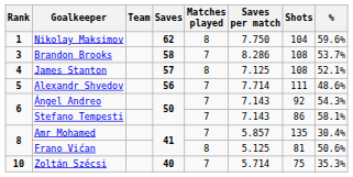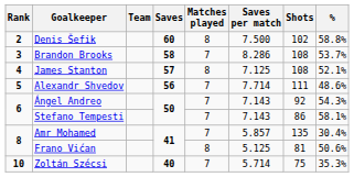 <table class="wikitable sortable" style="text-align: center; font-size: 90%; margin-left: 1em;">
 <tr>
 <th>Rank</th>
 <th>Goalkeeper</th>
 <th>Team</th>
 <th>Saves</th>
 <th>Matches<br>played</th>
 <th>Saves<br>per match</th>
 <th>Shots</th>
 <th>%</th>
 </tr>
 <tr>
-<td><strong>1</strong></td>
-<td style="text-align: left;" data-sort-value="Maksimov, Nikolay"><a href='#'>Nikolay Maksimov</a></td>
+<td><strong>2</strong></td>
+<td style="text-align: left;" data-sort-value="Šefik, Denis"><a href='#'>Denis Šefik</a></td>
 <td style="text-align: left;"></td>
-<td><strong>62</strong></td>
+<td><strong>60</strong></td>
 <td>8</td>
-<td>7.750</td>
-<td>104</td>
-<td>59.6%</td>
+<td>7.500</td>
+<td>102</td>
+<td>58.8%</td>
 </tr>
 <tr>
 <td><strong>3</strong></td>
 <td style="text-align: left;" data-sort-value="Brooks, Brooks"><a href='#'>Brandon Brooks</a></td>
 <td style="text-align: left;"></td>
 <td><strong>58</strong></td>
 <td>7</td>
 <td>8.286</td>
 <td>108</td>
 <td>53.7%</td>
 </tr>
 <tr>
 <td><strong>4</strong></td>
 <td style="text-align: left;" data-sort-value="Stanton, James"><a href='#'>James Stanton</a></td>
 <td style="text-align: left;"></td>
 <td><strong>57</strong></td>
 <td>8</td>
 <td>7.125</td>
 <td>108</td>
 <td>52.1%</td>
 </tr>
 <tr>
 <td><strong>5</strong></td>
 <td style="text-align: left;" data-sort-value="Shvedov, Alexandr"><a href='#'>Alexandr Shvedov</a></td>
 <td style="text-align: left;"></td>
 <td><strong>56</strong></td>
 <td>7</td>
 <td>7.714</td>
 <td>111</td>
 <td>48.6%</td>
 </tr>
 <tr>
 <td rowspan="2"><strong>6</strong></td>
 <td style="text-align: left;" data-sort-value="Andreo, Ángel"><a href='#'>Ángel Andreo</a></td>
 <td style="text-align: left;"></td>
 <td rowspan="2"><strong>50</strong></td>
 <td>7</td>
 <td>7.143</td>
 <td>92</td>
 <td>54.3%</td>
 </tr>
 <tr>
 <td style="text-align: left;" data-sort-value="Tempesti, Stefano"><a href='#'>Stefano Tempesti</a></td>
 <td style="text-align: left;"></td>
 <td>7</td>
 <td>7.143</td>
 <td>86</td>
 <td>58.1%</td>
 </tr>
 <tr>
 <td rowspan="2"><strong>8</strong></td>
 <td style="text-align: left;" data-sort-value="Mohamed, Amr"><a href='#'>Amr Mohamed</a></td>
 <td style="text-align: left;"></td>
 <td rowspan="2"><strong>41</strong></td>
 <td>7</td>
 <td>5.857</td>
 <td>135</td>
 <td>30.4%</td>
 </tr>
 <tr>
 <td style="text-align: left;" data-sort-value="Vićan, Frano"><a href='#'>Frano Vićan</a></td>
 <td style="text-align: left;"></td>
 <td>8</td>
 <td>5.125</td>
 <td>81</td>
 <td>50.6%</td>
 </tr>
 <tr>
 <td><strong>10</strong></td>
 <td style="text-align: left;" data-sort-value="Szécsi, Zoltán"><a href='#'>Zoltán Szécsi</a></td>
 <td style="text-align: left;"></td>
 <td><strong>40</strong></td>
 <td>7</td>
 <td>5.714</td>
 <td>75</td>
 <td>35.3%</td>
 </tr>
 </table>
